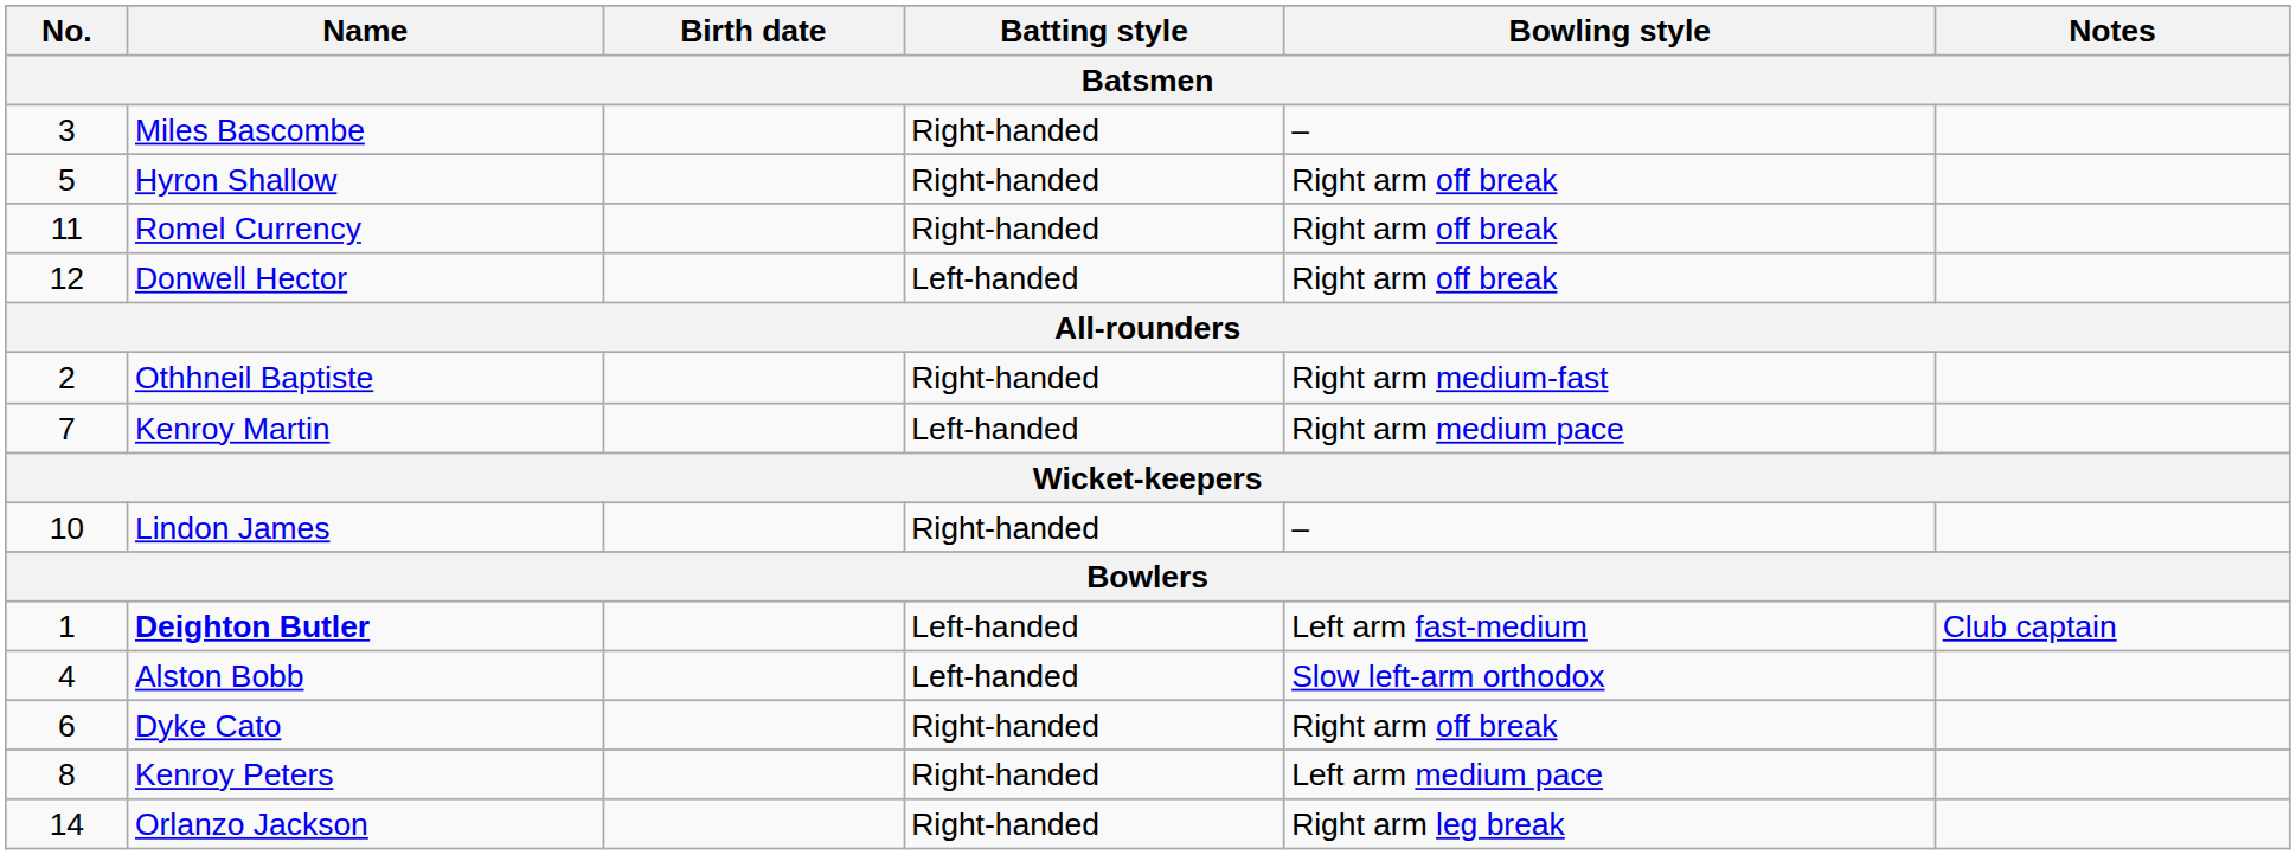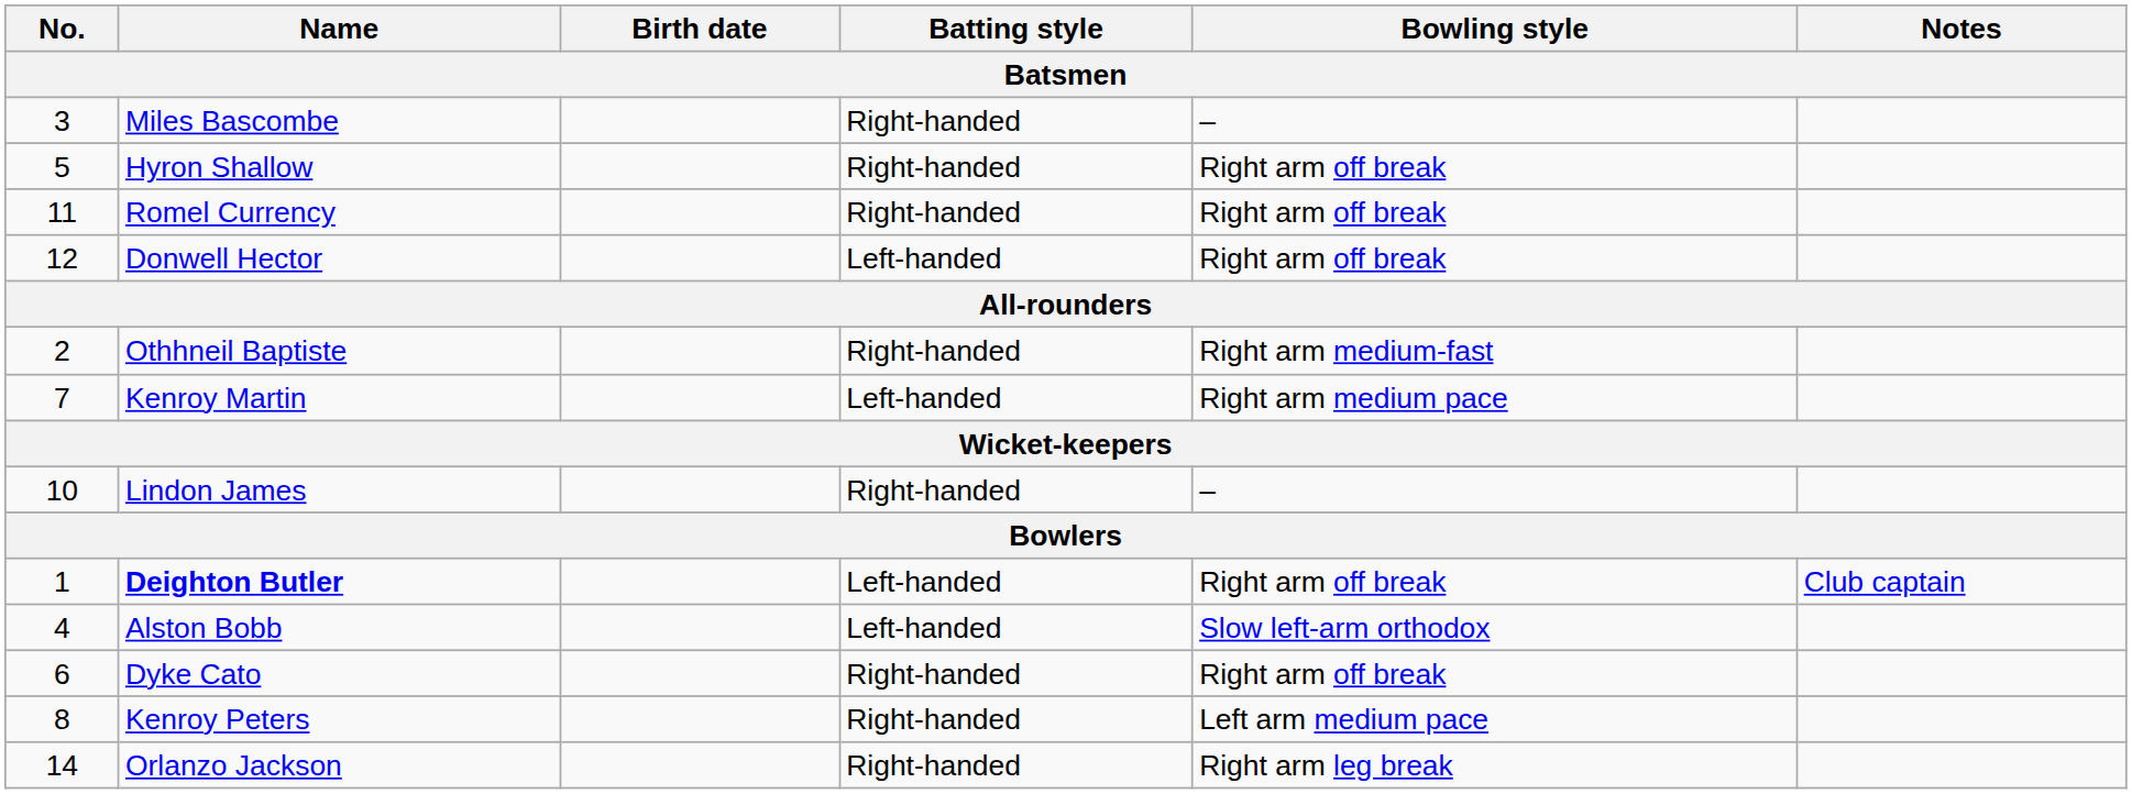 <table class="wikitable" style="font-size:95%;" width="70%">
 <tr>
 <th>No.</th>
 <th>Name</th>
 <th>Birth date</th>
 <th>Batting style</th>
 <th>Bowling style</th>
 <th>Notes</th>
 </tr>
 <tr>
 <th colspan="7">Batsmen</th>
 </tr>
 <tr>
 <td style="text-align:center">3</td>
 <td><a href='#'>Miles Bascombe</a></td>
 <td></td>
 <td>Right-handed</td>
 <td>–</td>
 <td></td>
 </tr>
 <tr>
 <td style="text-align:center">5</td>
 <td><a href='#'>Hyron Shallow</a></td>
 <td></td>
 <td>Right-handed</td>
 <td>Right arm <a href='#'>off break</a></td>
 <td></td>
 </tr>
 <tr>
 <td style="text-align:center">11</td>
 <td><a href='#'>Romel Currency</a></td>
 <td></td>
 <td>Right-handed</td>
 <td>Right arm <a href='#'>off break</a></td>
 <td></td>
 </tr>
 <tr>
 <td style="text-align:center">12</td>
 <td><a href='#'>Donwell Hector</a></td>
 <td></td>
 <td>Left-handed</td>
 <td>Right arm <a href='#'>off break</a></td>
 <td></td>
 </tr>
 <tr>
 <th colspan="7">All-rounders</th>
 </tr>
 <tr>
 <td style="text-align:center">2</td>
 <td><a href='#'>Othhneil Baptiste</a></td>
 <td></td>
 <td>Right-handed</td>
 <td>Right arm <a href='#'>medium-fast</a></td>
 <td></td>
 </tr>
 <tr>
 <td style="text-align:center">7</td>
 <td><a href='#'>Kenroy Martin</a></td>
 <td></td>
 <td>Left-handed</td>
 <td>Right arm <a href='#'>medium pace</a></td>
 <td></td>
 </tr>
 <tr>
 <th colspan="7">Wicket-keepers</th>
 </tr>
 <tr>
 <td style="text-align:center">10</td>
 <td><a href='#'>Lindon James</a></td>
 <td></td>
 <td>Right-handed</td>
 <td>–</td>
 <td></td>
 </tr>
 <tr>
 <th colspan="7">Bowlers</th>
 </tr>
 <tr>
 <td style="text-align:center">1</td>
 <td><strong><a href='#'>Deighton Butler</a></strong></td>
 <td></td>
 <td>Left-handed</td>
-<td>Left arm <a href='#'>fast-medium</a></td>
+<td>Right arm <a href='#'>off break</a></td>
 <td><a href='#'>Club captain</a></td>
 </tr>
 <tr>
 <td style="text-align:center">4</td>
 <td><a href='#'>Alston Bobb</a></td>
 <td></td>
 <td>Left-handed</td>
 <td><a href='#'>Slow left-arm orthodox</a></td>
 <td></td>
 </tr>
 <tr>
 <td style="text-align:center">6</td>
 <td><a href='#'>Dyke Cato</a></td>
 <td></td>
 <td>Right-handed</td>
 <td>Right arm <a href='#'>off break</a></td>
 <td></td>
 </tr>
 <tr>
 <td style="text-align:center">8</td>
 <td><a href='#'>Kenroy Peters</a></td>
 <td></td>
 <td>Right-handed</td>
 <td>Left arm <a href='#'>medium pace</a></td>
 <td></td>
 </tr>
 <tr>
 <td style="text-align:center">14</td>
 <td><a href='#'>Orlanzo Jackson</a></td>
 <td></td>
 <td>Right-handed</td>
 <td>Right arm <a href='#'>leg break</a></td>
 <td></td>
 </tr>
 </table>
